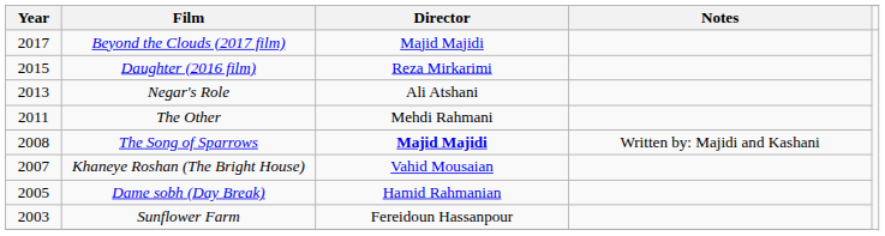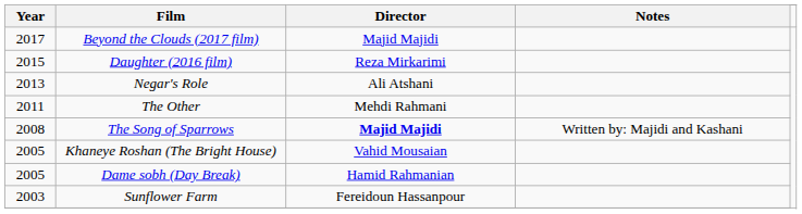 <table class="wikitable" style="text-align:center;font-size:100%;">
 <tr>
 <th rowspan="2" style="width:50px;">Year</th>
 <th rowspan="2" style="width:250px;">Film</th>
 <th rowspan="2" style="width:250px;">Director</th>
 <th rowspan="2" style="width:300px;">Notes</th>
 </tr>
 <tr>
 <td></td>
 </tr>
 <tr>
 <td>2017</td>
 <td><em><a href='#'>Beyond the Clouds (2017 film)</a></em></td>
 <td><a href='#'>Majid Majidi</a></td>
 <td></td>
 </tr>
 <tr>
 <td>2015</td>
 <td><em><a href='#'>Daughter (2016 film)</a></em></td>
 <td><a href='#'>Reza Mirkarimi</a></td>
 <td></td>
 </tr>
 <tr>
 <td>2013</td>
 <td><em>Negar's Role</em></td>
 <td>Ali Atshani</td>
 <td></td>
 </tr>
 <tr>
 <td>2011</td>
 <td><em>The Other</em></td>
 <td>Mehdi Rahmani</td>
 <td></td>
 </tr>
 <tr>
 <td>2008</td>
 <td><em><a href='#'>The Song of Sparrows</a></em></td>
 <td><strong><a href='#'>Majid Majidi</a></strong></td>
 <td>Written by: Majidi and Kashani</td>
 </tr>
 <tr>
-<td>2007</td>
+<td>2005</td>
 <td><em>Khaneye Roshan (The Bright House)</em></td>
 <td><a href='#'>Vahid Mousaian</a></td>
 <td></td>
 </tr>
 <tr>
 <td>2005</td>
 <td><em><a href='#'>Dame sobh (Day Break)</a></em></td>
 <td><a href='#'>Hamid Rahmanian</a></td>
 <td></td>
 </tr>
 <tr>
 <td>2003</td>
 <td><em>Sunflower Farm</em></td>
 <td>Fereidoun Hassanpour</td>
 <td></td>
 </tr>
 <tr>
 </tr>
 </table>
